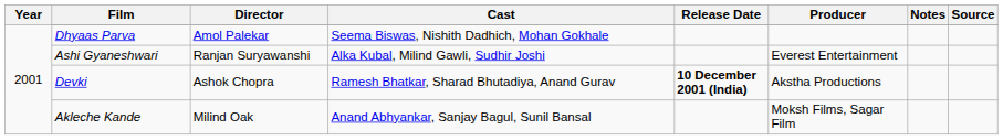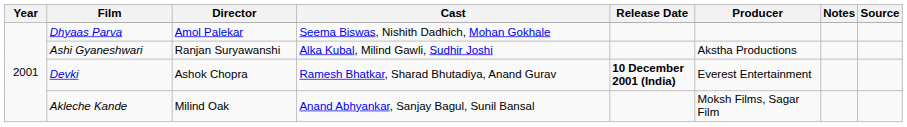 <table class ="wikitable sortable collapsible">
 <tr>
 <th style="width: 05%;">Year</th>
 <th style="width: 15%;">Film</th>
 <th style="width: 15%;">Director</th>
 <th style="width: 40%;" class="unsortable">Cast</th>
 <th style="width: 10%;">Release Date</th>
 <th style="width: 15%;" class="unsortable">Producer</th>
 <th style="width: 15%;" class="unsortable">Notes</th>
 <th style="width: 15%;" class="unsortable">Source</th>
 </tr>
 <tr>
 <td rowspan = "5" align="center">2001</td>
 </tr>
 <tr>
 <td><em><a href='#'>Dhyaas Parva</a></em></td>
 <td><a href='#'>Amol Palekar</a></td>
 <td><a href='#'>Seema Biswas</a>, Nishith Dadhich, <a href='#'>Mohan Gokhale</a></td>
 <td></td>
 <td></td>
 <td></td>
 <td></td>
 </tr>
 <tr>
 <td><em>Ashi Gyaneshwari</em></td>
 <td>Ranjan Suryawanshi</td>
 <td><a href='#'>Alka Kubal</a>, Milind Gawli, <a href='#'>Sudhir Joshi</a></td>
 <td></td>
-<td>Everest Entertainment</td>
+<td>Akstha Productions</td>
 <td></td>
 <td></td>
 </tr>
 <tr>
 <td><em><a href='#'>Devki</a></em></td>
 <td>Ashok Chopra</td>
 <td><a href='#'>Ramesh Bhatkar</a>, Sharad Bhutadiya, Anand Gurav</td>
 <td><strong>10 December 2001 (India)</strong></td>
-<td>Akstha Productions</td>
+<td>Everest Entertainment</td>
 <td></td>
 <td></td>
 </tr>
 <tr>
 <td><em>Akleche Kande</em></td>
 <td>Milind Oak</td>
 <td><a href='#'>Anand Abhyankar</a>, Sanjay Bagul, Sunil Bansal</td>
 <td></td>
 <td>Moksh Films, Sagar Film</td>
 <td></td>
 <td></td>
 </tr>
 </table>
